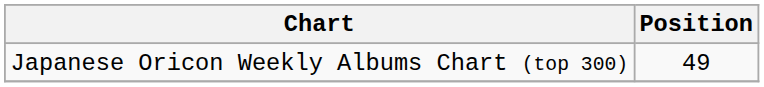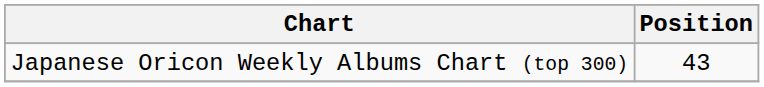 <table class="wikitable">
 <tr>
 <th>Chart</th>
 <th>Position</th>
 </tr>
 <tr>
 <td>Japanese Oricon Weekly Albums Chart <small>(top 300)</small></td>
-<td align="center">49</td>
+<td align="center">43</td>
 </tr>
 <tr>
 </tr>
 </table>
